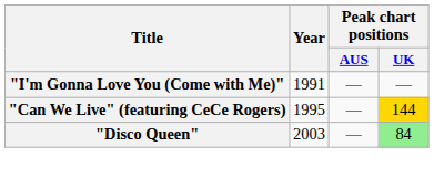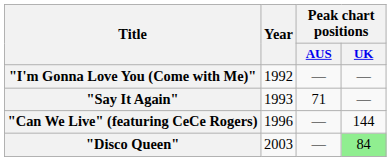 <table class="wikitable plainrowheaders" style="text-align:center;">
 <tr>
 <th scope="col" rowspan="2">Title</th>
 <th scope="col" rowspan="2">Year</th>
 <th scope="col" colspan="2">Peak chart positions</th>
 </tr>
 <tr>
 <th scope="col" style="width:3em;font-size:90%;"><a href='#'>AUS</a><br></th>
 <th scope="col" style="width:3em;font-size:90%;"><a href='#'>UK</a><br></th>
 </tr>
 <tr>
 <th scope="row">"I'm Gonna Love You (Come with Me)"<br></th>
-<td>1991</td>
+<td>1992</td>
 <td>—</td>
 <td>—</td>
 </tr>
 <tr>
+<th scope="row">"Say It Again"<br></th>
+<td>1993</td>
+<td>71</td>
+<td>—</td>
+</tr>
+<tr>
 <th scope="row">"Can We Live" (featuring CeCe Rogers)</th>
-<td>1995</td>
+<td>1996</td>
 <td>—</td>
-<td style="background: gold;">144</td>
+<td>144</td>
 </tr>
 <tr>
 <th scope="row">"Disco Queen"</th>
 <td>2003</td>
 <td>—</td>
 <td style="background: lightgreen;">84</td>
 </tr>
 </table>
